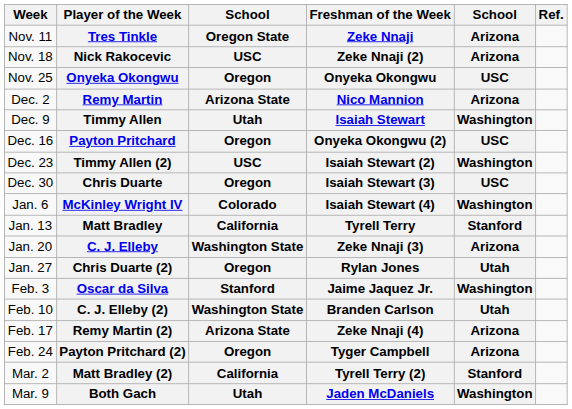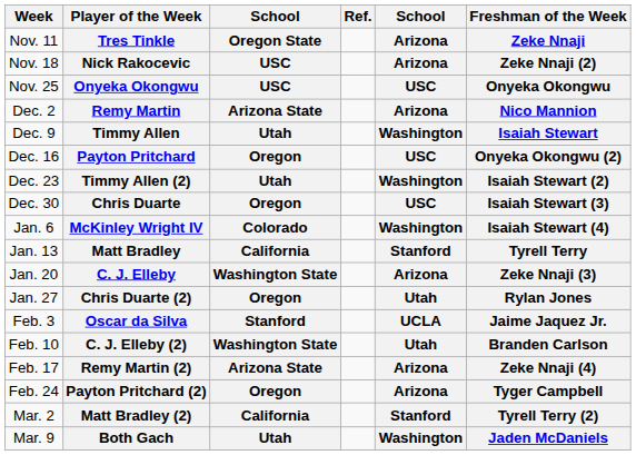 <table class=wikitable style="text-align:center">
 <tr>
 <th>Week</th>
 <th>Player of the Week</th>
 <th>School</th>
+<th>Ref.</th>
+<th>School</th>
 <th>Freshman of the Week</th>
-<th>School</th>
-<th>Ref.</th>
 </tr>
 <tr>
 <td>Nov. 11</td>
 <th style=><a href='#'>Tres Tinkle</a></th>
 <th style=>Oregon State</th>
+<td align=center></td>
+<th style=>Arizona</th>
 <th style=><a href='#'>Zeke Nnaji</a></th>
-<th style=>Arizona</th>
-<td align=center></td>
 </tr>
 <tr>
 <td>Nov. 18</td>
 <th style=>Nick Rakocevic</th>
 <th style=>USC</th>
+<td align=center></td>
+<th style=>Arizona</th>
 <th style=>Zeke Nnaji (2)</th>
-<th style=>Arizona</th>
-<td align=center></td>
 </tr>
 <tr>
 <td>Nov. 25</td>
 <th style=><a href='#'>Onyeka Okongwu</a></th>
-<th style=>Oregon</th>
-<th style=>Onyeka Okongwu</th>
 <th style=>USC</th>
 <td align=center></td>
+<th style=>USC</th>
+<th style=>Onyeka Okongwu</th>
 </tr>
 <tr>
 <td>Dec. 2</td>
 <th style=><a href='#'>Remy Martin</a></th>
 <th style=>Arizona State</th>
+<td align=center></td>
+<th style=>Arizona</th>
 <th style=><a href='#'>Nico Mannion</a></th>
-<th style=>Arizona</th>
-<td align=center></td>
 </tr>
 <tr>
 <td>Dec. 9</td>
 <th style=>Timmy Allen</th>
 <th style=>Utah</th>
+<td align=center></td>
+<th style=>Washington</th>
 <th style=><a href='#'>Isaiah Stewart</a></th>
-<th style=>Washington</th>
-<td align=center></td>
 </tr>
 <tr>
 <td>Dec. 16</td>
 <th style=><a href='#'>Payton Pritchard</a></th>
 <th style=>Oregon</th>
+<td align=center></td>
+<th style=>USC</th>
 <th style=>Onyeka Okongwu (2)</th>
-<th style=>USC</th>
-<td align=center></td>
 </tr>
 <tr>
 <td>Dec. 23</td>
 <th style=>Timmy Allen (2)</th>
-<th style=>USC</th>
+<th style=>Utah</th>
+<td align=center></td>
+<th style=>Washington</th>
 <th style=>Isaiah Stewart (2)</th>
-<th style=>Washington</th>
-<td align=center></td>
 </tr>
 <tr>
 <td>Dec. 30</td>
 <th style=>Chris Duarte</th>
 <th style=>Oregon</th>
+<td align=center></td>
+<th style=>USC</th>
 <th style=>Isaiah Stewart (3)</th>
-<th style=>USC</th>
-<td align=center></td>
 </tr>
 <tr>
 <td>Jan. 6</td>
 <th style=><a href='#'>McKinley Wright IV</a></th>
 <th style=>Colorado</th>
+<td align=center></td>
+<th style=>Washington</th>
 <th style=>Isaiah Stewart (4)</th>
-<th style=>Washington</th>
-<td align=center></td>
 </tr>
 <tr>
 <td>Jan. 13</td>
 <th style=>Matt Bradley</th>
 <th style=>California</th>
+<td align=center></td>
+<th style=>Stanford</th>
 <th style=>Tyrell Terry</th>
-<th style=>Stanford</th>
-<td align=center></td>
 </tr>
 <tr>
 <td>Jan. 20</td>
 <th style=><a href='#'>C. J. Elleby</a></th>
 <th style=>Washington State</th>
+<td align=center></td>
+<th style=>Arizona</th>
 <th style=>Zeke Nnaji (3)</th>
-<th style=>Arizona</th>
-<td align=center></td>
 </tr>
 <tr>
 <td>Jan. 27</td>
 <th style=>Chris Duarte (2)</th>
 <th style=>Oregon</th>
+<td align=center></td>
+<th style=>Utah</th>
 <th style=>Rylan Jones</th>
-<th style=>Utah</th>
-<td align=center></td>
 </tr>
 <tr>
 <td>Feb. 3</td>
 <th style=><a href='#'>Oscar da Silva</a></th>
 <th style=>Stanford</th>
+<td align=center></td>
+<th style=>UCLA</th>
 <th style=>Jaime Jaquez Jr.</th>
-<th style=>Washington</th>
-<td align=center></td>
 </tr>
 <tr>
 <td>Feb. 10</td>
 <th style=>C. J. Elleby (2)</th>
 <th style=>Washington State</th>
+<td align=center></td>
+<th style=>Utah</th>
 <th style=>Branden Carlson</th>
-<th style=>Utah</th>
-<td align=center></td>
 </tr>
 <tr>
 <td>Feb. 17</td>
 <th style=>Remy Martin (2)</th>
 <th style=>Arizona State</th>
+<td align=center></td>
+<th style=>Arizona</th>
 <th style=>Zeke Nnaji (4)</th>
-<th style=>Arizona</th>
-<td align=center></td>
 </tr>
 <tr>
 <td>Feb. 24</td>
 <th style=>Payton Pritchard (2)</th>
 <th style=>Oregon</th>
+<td align=center></td>
+<th style=>Arizona</th>
 <th style=>Tyger Campbell</th>
-<th style=>Arizona</th>
-<td align=center></td>
 </tr>
 <tr>
 <td>Mar. 2</td>
 <th style=>Matt Bradley (2)</th>
 <th style=>California</th>
+<td align=center></td>
+<th style=>Stanford</th>
 <th style=>Tyrell Terry (2)</th>
-<th style=>Stanford</th>
-<td align=center></td>
 </tr>
 <tr>
 <td>Mar. 9</td>
 <th style=>Both Gach</th>
 <th style=>Utah</th>
+<td align=center></td>
+<th style=>Washington</th>
 <th style=><a href='#'>Jaden McDaniels</a></th>
-<th style=>Washington</th>
-<td align=center></td>
 </tr>
 </table>
